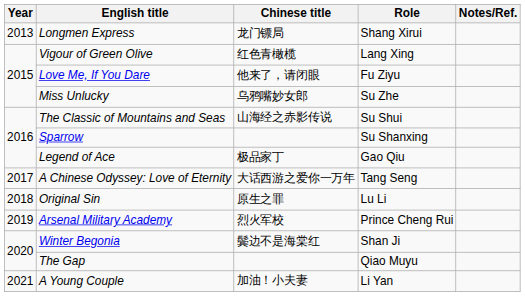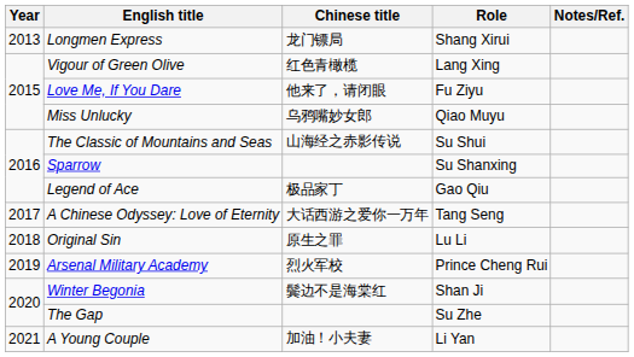 <table class="wikitable sortable">
 <tr>
 <th>Year</th>
 <th>English title</th>
 <th>Chinese title</th>
 <th>Role</th>
 <th class="unsortable">Notes/Ref.</th>
 </tr>
 <tr>
 <td>2013</td>
 <td><em>Longmen Express</em></td>
 <td>龙门镖局</td>
 <td>Shang Xirui</td>
 <td></td>
 </tr>
 <tr>
 <td rowspan=3>2015</td>
 <td><em>Vigour of Green Olive</em></td>
 <td>红色青橄榄</td>
 <td>Lang Xing</td>
 <td></td>
 </tr>
 <tr>
 <td><em><a href='#'>Love Me, If You Dare</a></em></td>
 <td>他来了，请闭眼</td>
 <td>Fu Ziyu</td>
 <td></td>
 </tr>
 <tr>
 <td><em>Miss Unlucky</em></td>
 <td>乌鸦嘴妙女郎</td>
-<td>Su Zhe</td>
+<td>Qiao Muyu</td>
 <td></td>
 </tr>
 <tr>
 <td rowspan=3>2016</td>
 <td><em>The Classic of Mountains and Seas</em></td>
 <td>山海经之赤影传说</td>
 <td>Su Shui</td>
 <td></td>
 </tr>
 <tr>
 <td><em><a href='#'>Sparrow</a></em></td>
 <td></td>
 <td>Su Shanxing</td>
 <td></td>
 </tr>
 <tr>
 <td><em>Legend of Ace</em></td>
 <td>极品家丁</td>
 <td>Gao Qiu</td>
 <td></td>
 </tr>
 <tr>
 <td rowspan="1">2017</td>
 <td><em>A Chinese Odyssey: Love of Eternity </em></td>
 <td>大话西游之爱你一万年</td>
 <td>Tang Seng</td>
 <td></td>
 </tr>
 <tr>
 <td>2018</td>
 <td><em>Original Sin</em></td>
 <td>原生之罪</td>
 <td>Lu Li</td>
 <td></td>
 </tr>
 <tr>
 <td>2019</td>
 <td><em><a href='#'>Arsenal Military Academy</a> </em></td>
 <td>烈火军校</td>
 <td>Prince Cheng Rui</td>
 <td></td>
 </tr>
 <tr>
 <td rowspan=2>2020</td>
 <td><em><a href='#'>Winter Begonia</a></em></td>
 <td>鬓边不是海棠红</td>
 <td>Shan Ji</td>
 <td></td>
 </tr>
 <tr>
 <td><em>The Gap</em></td>
 <td></td>
-<td>Qiao Muyu</td>
+<td>Su Zhe</td>
 <td></td>
 </tr>
 <tr>
 <td>2021</td>
 <td><em>A Young Couple</em></td>
 <td>加油！小夫妻</td>
 <td>Li Yan</td>
 <td></td>
 </tr>
 </table>
